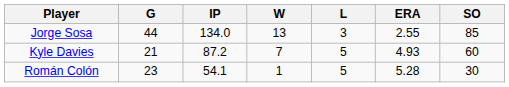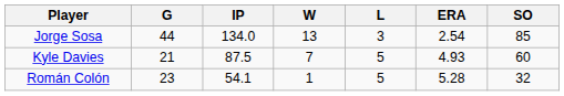 <table class="wikitable sortable">
 <tr>
 <th bgcolor="#DDDDFF" width="16%">Player</th>
 <th bgcolor="#DDDDFF" width="9%">G</th>
 <th bgcolor="#DDDDFF" width="9%">IP</th>
 <th bgcolor="#DDDDFF" width="9%">W</th>
 <th bgcolor="#DDDDFF" width="9%">L</th>
 <th bgcolor="#DDDDFF" width="9%">ERA</th>
 <th bgcolor="#DDDDFF" width="9%">SO</th>
 </tr>
 <tr align=center>
 <td><a href='#'>Jorge Sosa</a></td>
 <td>44</td>
 <td>134.0</td>
 <td>13</td>
 <td>3</td>
-<td>2.55</td>
+<td>2.54</td>
 <td>85</td>
 </tr>
 <tr align=center>
 <td><a href='#'>Kyle Davies</a></td>
 <td>21</td>
-<td>87.2</td>
+<td>87.5</td>
 <td>7</td>
 <td>5</td>
 <td>4.93</td>
 <td>60</td>
 </tr>
 <tr align=center>
 <td><a href='#'>Román Colón</a></td>
 <td>23</td>
 <td>54.1</td>
 <td>1</td>
 <td>5</td>
 <td>5.28</td>
-<td>30</td>
+<td>32</td>
 </tr>
 </table>
